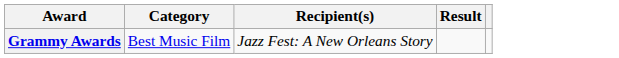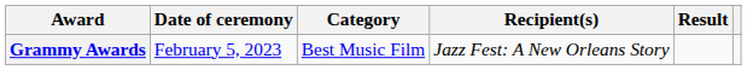 <table class="wikitable plainrowheaders sortable">
 <tr>
 <th scope="col">Award</th>
+<th scope="col">Date of ceremony</th>
 <th scope="col">Category</th>
 <th scope="col">Recipient(s)</th>
 <th scope="col">Result</th>
 <th scope="col" class="unsortable"></th>
 </tr>
 <tr>
 <th scope="rowgroup"><a href='#'>Grammy Awards</a></th>
+<td><a href='#'>February 5, 2023</a></td>
 <td><a href='#'>Best Music Film</a></td>
 <td><em>Jazz Fest: A New Orleans Story</em></td>
 <td></td>
 <td style="text-align:center;"></td>
 </tr>
 </table>
